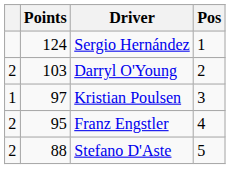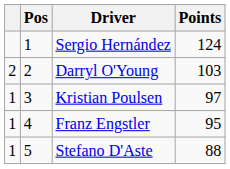 <table class="wikitable" style="font-size: 95%;">
 <tr>
 <th></th>
+<th>Pos</th>
+<th>Driver</th>
 <th>Points</th>
-<th>Driver</th>
-<th>Pos</th>
 </tr>
 <tr>
 <td align="left"></td>
+<td>1</td>
+<td> <a href='#'>Sergio Hernández</a></td>
 <td align="right">124</td>
-<td> <a href='#'>Sergio Hernández</a></td>
-<td>1</td>
 </tr>
 <tr>
 <td align="left"> 2</td>
+<td>2</td>
+<td> <a href='#'>Darryl O'Young</a></td>
 <td align="right">103</td>
-<td> <a href='#'>Darryl O'Young</a></td>
-<td>2</td>
 </tr>
 <tr>
 <td align="left"> 1</td>
+<td>3</td>
+<td> <a href='#'>Kristian Poulsen</a></td>
 <td align="right">97</td>
-<td> <a href='#'>Kristian Poulsen</a></td>
-<td>3</td>
 </tr>
 <tr>
-<td align="left"> 2</td>
+<td align="left"> 1</td>
+<td>4</td>
+<td> <a href='#'>Franz Engstler</a></td>
 <td align="right">95</td>
-<td> <a href='#'>Franz Engstler</a></td>
-<td>4</td>
 </tr>
 <tr>
-<td align="left"> 2</td>
+<td align="left"> 1</td>
+<td>5</td>
+<td> <a href='#'>Stefano D'Aste</a></td>
 <td align="right">88</td>
-<td> <a href='#'>Stefano D'Aste</a></td>
-<td>5</td>
 </tr>
 </table>
